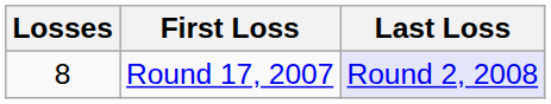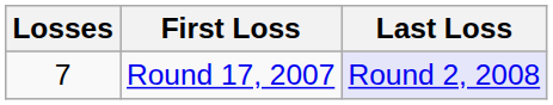 <table class="wikitable">
 <tr>
 <th>Losses</th>
 <th>First Loss</th>
 <th>Last Loss</th>
 </tr>
 <tr>
-<td style="text-align:center;">8</td>
+<td style="text-align:center;">7</td>
 <td><a href='#'>Round 17, 2007</a></td>
 <td style="background: lavender;"><a href='#'>Round 2, 2008</a></td>
 </tr>
 </table>
